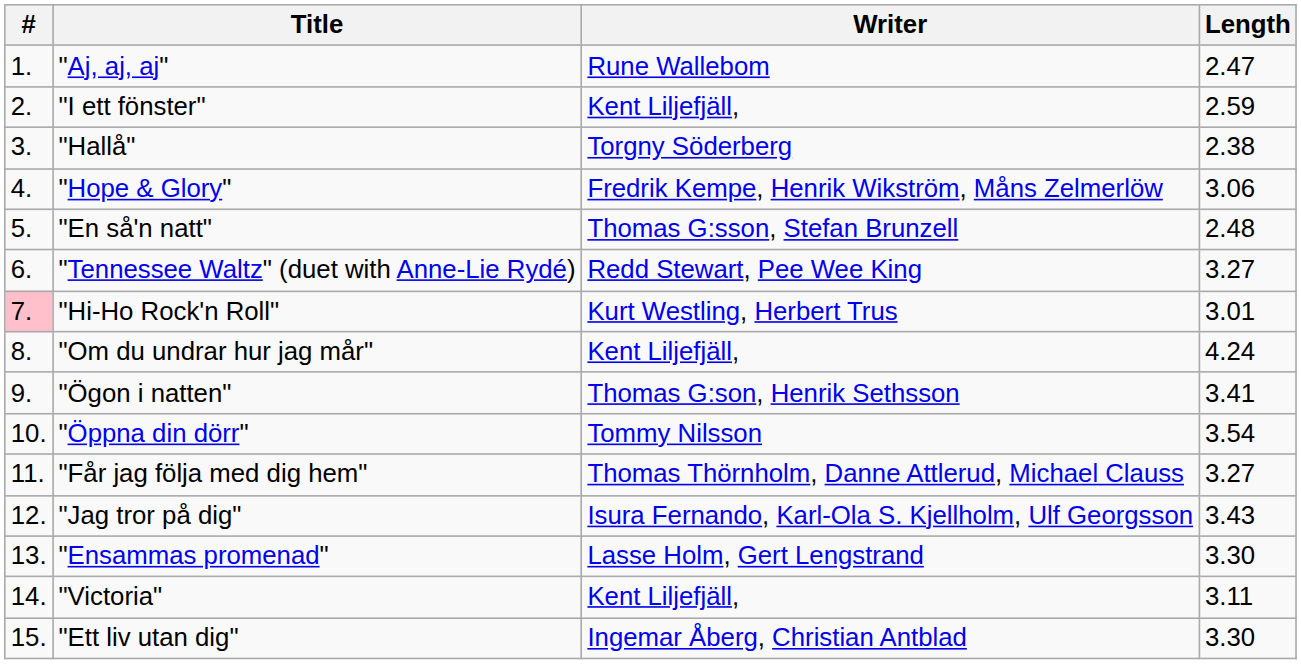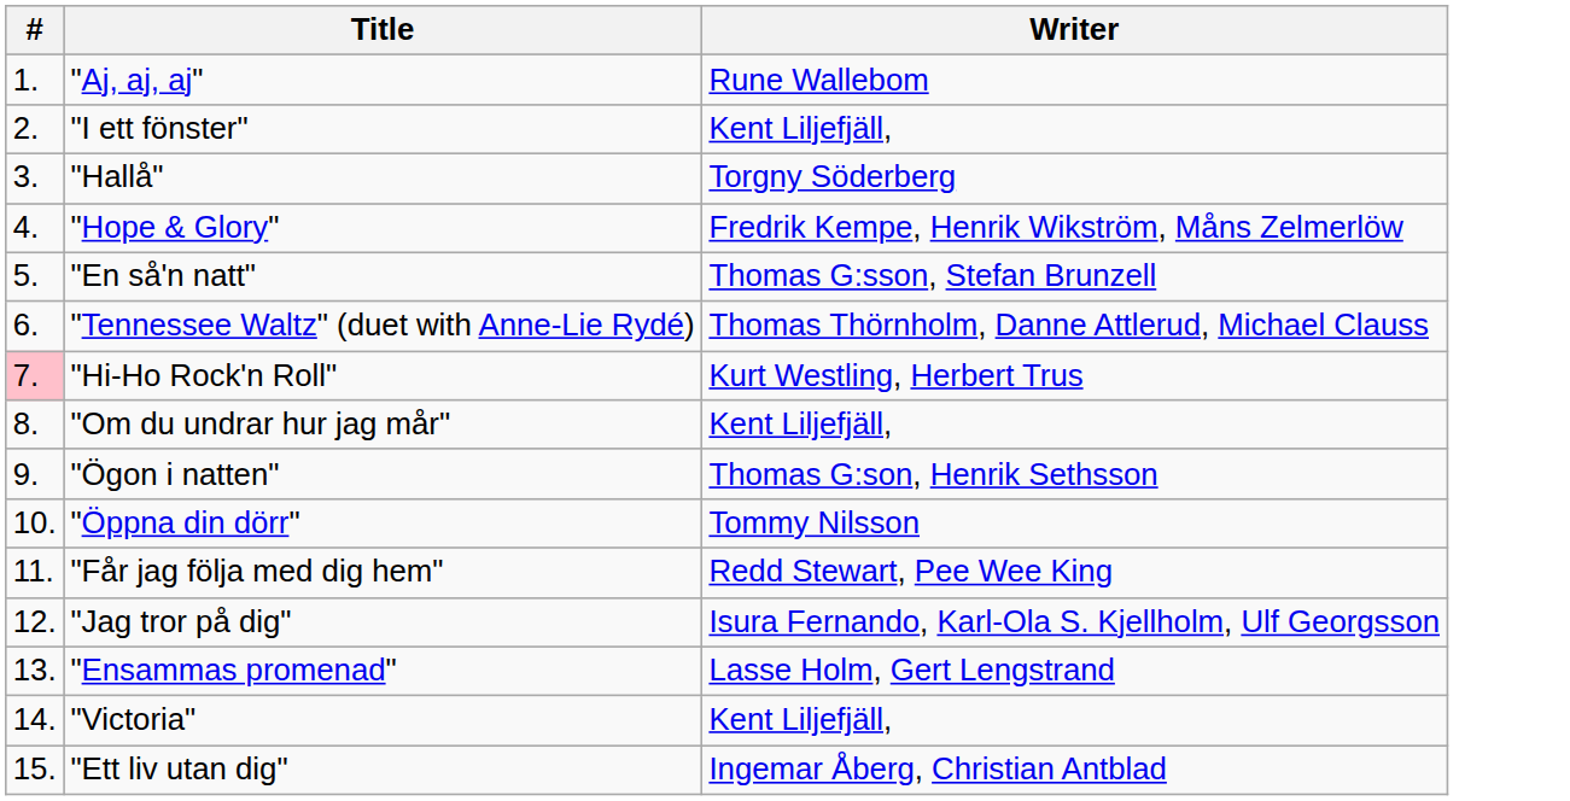 <table class="wikitable">
 <tr>
 <th>#</th>
 <th>Title</th>
 <th>Writer</th>
-<th>Length</th>
 </tr>
 <tr>
 <td>1.</td>
 <td>"<a href='#'>Aj, aj, aj</a>"</td>
 <td><a href='#'>Rune Wallebom</a></td>
-<td>2.47</td>
 </tr>
 <tr>
 <td>2.</td>
 <td>"I ett fönster"</td>
 <td><a href='#'>Kent Liljefjäll</a>, </td>
-<td>2.59</td>
 </tr>
 <tr>
 <td>3.</td>
 <td>"Hallå"</td>
 <td><a href='#'>Torgny Söderberg</a></td>
-<td>2.38</td>
 </tr>
 <tr>
 <td>4.</td>
 <td>"<a href='#'>Hope & Glory</a>"</td>
 <td><a href='#'>Fredrik Kempe</a>, <a href='#'>Henrik Wikström</a>, <a href='#'>Måns Zelmerlöw</a></td>
-<td>3.06</td>
 </tr>
 <tr>
 <td>5.</td>
 <td>"En så'n natt"</td>
 <td><a href='#'>Thomas G:sson</a>, <a href='#'>Stefan Brunzell</a></td>
-<td>2.48</td>
 </tr>
 <tr>
 <td>6.</td>
 <td>"<a href='#'>Tennessee Waltz</a>" (duet with <a href='#'>Anne-Lie Rydé</a>)</td>
-<td><a href='#'>Redd Stewart</a>, <a href='#'>Pee Wee King</a></td>
-<td>3.27</td>
+<td><a href='#'>Thomas Thörnholm</a>, <a href='#'>Danne Attlerud</a>, <a href='#'>Michael Clauss</a></td>
 </tr>
 <tr>
 <td style="background: pink;">7.</td>
 <td>"Hi-Ho Rock'n Roll"</td>
 <td><a href='#'>Kurt Westling</a>, <a href='#'>Herbert Trus</a></td>
-<td>3.01</td>
 </tr>
 <tr>
 <td>8.</td>
 <td>"Om du undrar hur jag mår"</td>
 <td><a href='#'>Kent Liljefjäll</a>, </td>
-<td>4.24</td>
 </tr>
 <tr>
 <td>9.</td>
 <td>"Ögon i natten"</td>
 <td><a href='#'>Thomas G:son</a>, <a href='#'>Henrik Sethsson</a></td>
-<td>3.41</td>
 </tr>
 <tr>
 <td>10.</td>
 <td>"<a href='#'>Öppna din dörr</a>"</td>
 <td><a href='#'>Tommy Nilsson</a></td>
-<td>3.54</td>
 </tr>
 <tr>
 <td>11.</td>
 <td>"Får jag följa med dig hem"</td>
-<td><a href='#'>Thomas Thörnholm</a>, <a href='#'>Danne Attlerud</a>, <a href='#'>Michael Clauss</a></td>
-<td>3.27</td>
+<td><a href='#'>Redd Stewart</a>, <a href='#'>Pee Wee King</a></td>
 </tr>
 <tr>
 <td>12.</td>
 <td>"Jag tror på dig"</td>
 <td><a href='#'>Isura Fernando</a>, <a href='#'>Karl-Ola S. Kjellholm</a>, <a href='#'>Ulf Georgsson</a></td>
-<td>3.43</td>
 </tr>
 <tr>
 <td>13.</td>
 <td>"<a href='#'>Ensammas promenad</a>"</td>
 <td><a href='#'>Lasse Holm</a>, <a href='#'>Gert Lengstrand</a></td>
-<td>3.30</td>
 </tr>
 <tr>
 <td>14.</td>
 <td>"Victoria"</td>
 <td><a href='#'>Kent Liljefjäll</a>, </td>
-<td>3.11</td>
 </tr>
 <tr>
 <td>15.</td>
 <td>"Ett liv utan dig"</td>
 <td><a href='#'>Ingemar Åberg</a>, <a href='#'>Christian Antblad</a></td>
-<td>3.30</td>
 </tr>
 </table>
